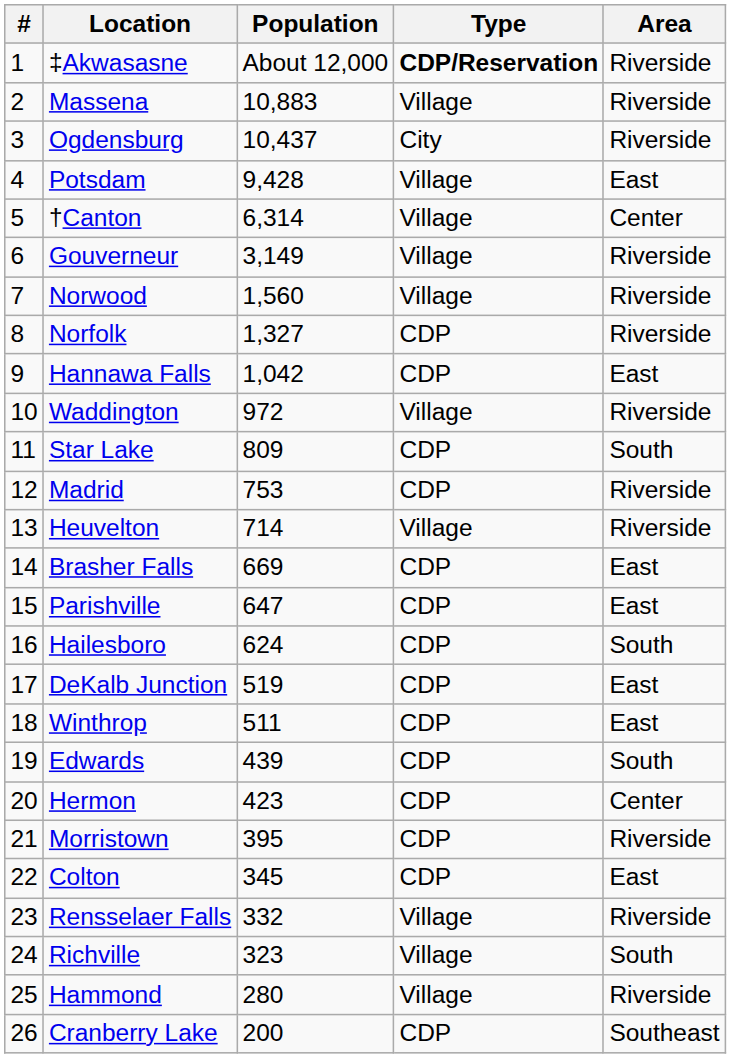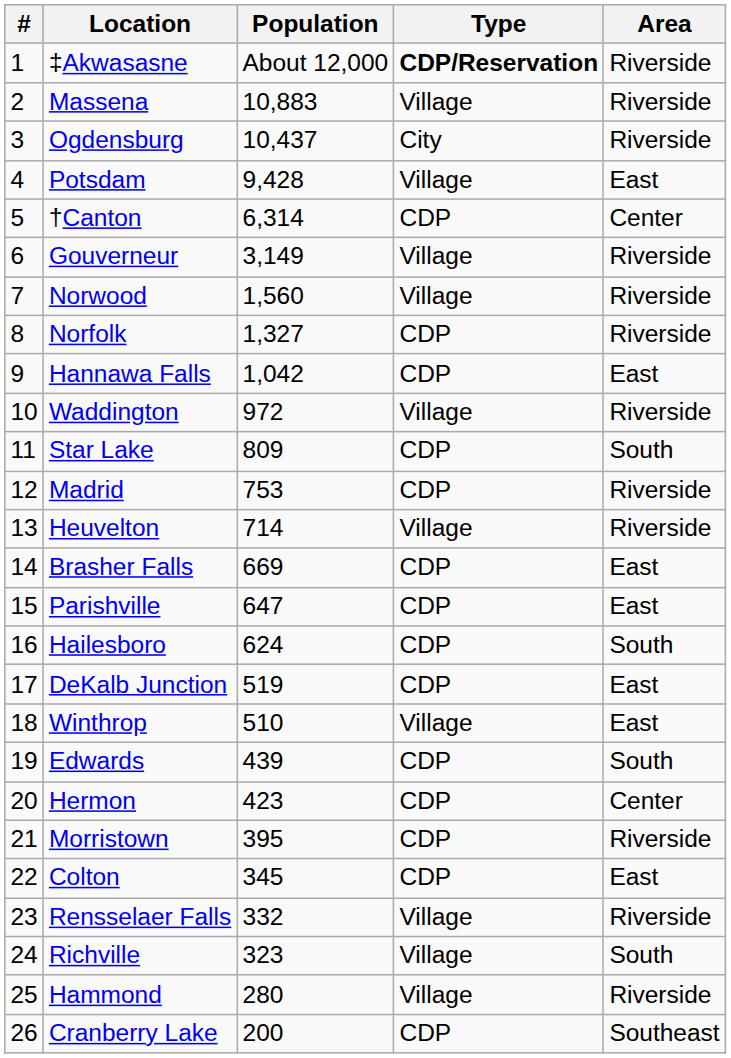 <table class="wikitable sortable">
 <tr>
 <th>#</th>
 <th>Location</th>
 <th>Population</th>
 <th>Type</th>
 <th>Area</th>
 </tr>
 <tr>
 <td>1</td>
 <td>‡<a href='#'>Akwasasne</a></td>
 <td>About 12,000</td>
 <td><strong>CDP/Reservation</strong></td>
 <td>Riverside</td>
 </tr>
 <tr>
 <td>2</td>
 <td><a href='#'>Massena</a></td>
 <td>10,883</td>
 <td>Village</td>
 <td>Riverside</td>
 </tr>
 <tr>
 <td>3</td>
 <td><a href='#'>Ogdensburg</a></td>
 <td>10,437</td>
 <td>City</td>
 <td>Riverside</td>
 </tr>
 <tr>
 <td>4</td>
 <td><a href='#'>Potsdam</a></td>
 <td>9,428</td>
 <td>Village</td>
 <td>East</td>
 </tr>
 <tr>
 <td>5</td>
 <td>†<a href='#'>Canton</a></td>
 <td>6,314</td>
-<td>Village</td>
+<td>CDP</td>
 <td>Center</td>
 </tr>
 <tr>
 <td>6</td>
 <td><a href='#'>Gouverneur</a></td>
 <td>3,149</td>
 <td>Village</td>
 <td>Riverside</td>
 </tr>
 <tr>
 <td>7</td>
 <td><a href='#'>Norwood</a></td>
 <td>1,560</td>
 <td>Village</td>
 <td>Riverside</td>
 </tr>
 <tr>
 <td>8</td>
 <td><a href='#'>Norfolk</a></td>
 <td>1,327</td>
 <td>CDP</td>
 <td>Riverside</td>
 </tr>
 <tr>
 <td>9</td>
 <td><a href='#'>Hannawa Falls</a></td>
 <td>1,042</td>
 <td>CDP</td>
 <td>East</td>
 </tr>
 <tr>
 <td>10</td>
 <td><a href='#'>Waddington</a></td>
 <td>972</td>
 <td>Village</td>
 <td>Riverside</td>
 </tr>
 <tr>
 <td>11</td>
 <td><a href='#'>Star Lake</a></td>
 <td>809</td>
 <td>CDP</td>
 <td>South</td>
 </tr>
 <tr>
 <td>12</td>
 <td><a href='#'>Madrid</a></td>
 <td>753</td>
 <td>CDP</td>
 <td>Riverside</td>
 </tr>
 <tr>
 <td>13</td>
 <td><a href='#'>Heuvelton</a></td>
 <td>714</td>
 <td>Village</td>
 <td>Riverside</td>
 </tr>
 <tr>
 <td>14</td>
 <td><a href='#'>Brasher Falls</a></td>
 <td>669</td>
 <td>CDP</td>
 <td>East</td>
 </tr>
 <tr>
 <td>15</td>
 <td><a href='#'>Parishville</a></td>
 <td>647</td>
 <td>CDP</td>
 <td>East</td>
 </tr>
 <tr>
 <td>16</td>
 <td><a href='#'>Hailesboro</a></td>
 <td>624</td>
 <td>CDP</td>
 <td>South</td>
 </tr>
 <tr>
 <td>17</td>
 <td><a href='#'>DeKalb Junction</a></td>
 <td>519</td>
 <td>CDP</td>
 <td>East</td>
 </tr>
 <tr>
 <td>18</td>
 <td><a href='#'>Winthrop</a></td>
-<td>511</td>
-<td>CDP</td>
+<td>510</td>
+<td>Village</td>
 <td>East</td>
 </tr>
 <tr>
 <td>19</td>
 <td><a href='#'>Edwards</a></td>
 <td>439</td>
 <td>CDP</td>
 <td>South</td>
 </tr>
 <tr>
 <td>20</td>
 <td><a href='#'>Hermon</a></td>
 <td>423</td>
 <td>CDP</td>
 <td>Center</td>
 </tr>
 <tr>
 <td>21</td>
 <td><a href='#'>Morristown</a></td>
 <td>395</td>
 <td>CDP</td>
 <td>Riverside</td>
 </tr>
 <tr>
 <td>22</td>
 <td><a href='#'>Colton</a></td>
 <td>345</td>
 <td>CDP</td>
 <td>East</td>
 </tr>
 <tr>
 <td>23</td>
 <td><a href='#'>Rensselaer Falls</a></td>
 <td>332</td>
 <td>Village</td>
 <td>Riverside</td>
 </tr>
 <tr>
 <td>24</td>
 <td><a href='#'>Richville</a></td>
 <td>323</td>
 <td>Village</td>
 <td>South</td>
 </tr>
 <tr>
 <td>25</td>
 <td><a href='#'>Hammond</a></td>
 <td>280</td>
 <td>Village</td>
 <td>Riverside</td>
 </tr>
 <tr>
 <td>26</td>
 <td><a href='#'>Cranberry Lake</a></td>
 <td>200</td>
 <td>CDP</td>
 <td>Southeast</td>
 </tr>
 </table>
